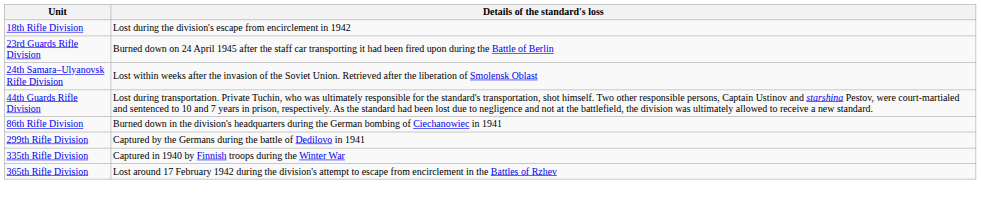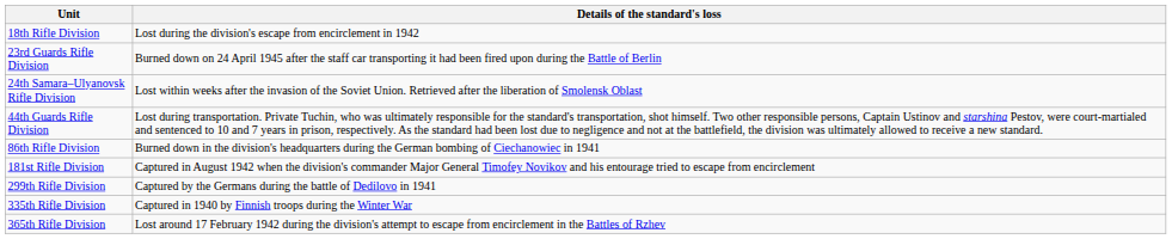 <table class="wikitable">
 <tr>
 <th>Unit</th>
 <th>Details of the standard's loss</th>
 </tr>
 <tr>
 <td><a href='#'>18th Rifle Division</a></td>
 <td>Lost during the division's escape from encirclement in 1942</td>
 </tr>
 <tr>
 <td><a href='#'>23rd Guards Rifle Division</a></td>
 <td>Burned down on 24 April 1945 after the staff car transporting it had been fired upon during the <a href='#'>Battle of Berlin</a></td>
 </tr>
 <tr>
 <td><a href='#'>24th Samara–Ulyanovsk Rifle Division</a></td>
 <td>Lost within weeks after the invasion of the Soviet Union. Retrieved after the liberation of <a href='#'>Smolensk Oblast</a></td>
 </tr>
 <tr>
 <td><a href='#'>44th Guards Rifle Division</a></td>
 <td>Lost during transportation. Private Tuchin, who was ultimately responsible for the standard's transportation, shot himself. Two other responsible persons, Captain Ustinov and <em><a href='#'>starshina</a></em> Pestov, were court-martialed and sentenced to 10 and 7 years in prison, respectively. As the standard had been lost due to negligence and not at the battlefield, the division was ultimately allowed to receive a new standard.</td>
 </tr>
 <tr>
 <td><a href='#'>86th Rifle Division</a></td>
 <td>Burned down in the division's headquarters during the German bombing of <a href='#'>Ciechanowiec</a> in 1941</td>
 </tr>
 <tr>
+<td><a href='#'>181st Rifle Division</a></td>
+<td>Captured in August 1942 when the division's commander Major General <a href='#'>Timofey Novikov</a> and his entourage tried to escape from encirclement</td>
+</tr>
+<tr>
 <td><a href='#'>299th Rifle Division</a></td>
 <td>Captured by the Germans during the battle of <a href='#'>Dedilovo</a> in 1941</td>
 </tr>
 <tr>
 <td><a href='#'>335th Rifle Division</a></td>
 <td>Captured in 1940 by <a href='#'>Finnish</a> troops during the <a href='#'>Winter War</a></td>
 </tr>
 <tr>
 <td><a href='#'>365th Rifle Division</a></td>
 <td>Lost around 17 February 1942 during the division's attempt to escape from encirclement in the <a href='#'>Battles of Rzhev</a></td>
 </tr>
 </table>
